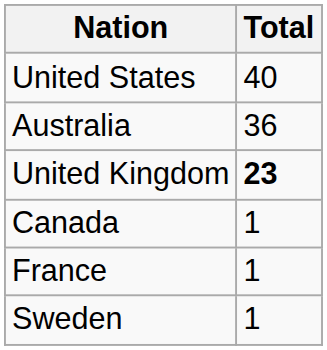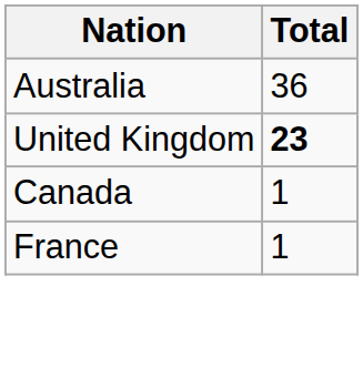 <table class="wikitable sortable">
 <tr>
 <th>Nation</th>
 <th>Total</th>
-</tr>
-<tr>
-<td>United States</td>
-<td>40</td>
 </tr>
 <tr>
 <td>Australia</td>
 <td>36</td>
 </tr>
 <tr>
 <td>United Kingdom</td>
 <td><strong>23</strong></td>
 </tr>
 <tr>
 <td>Canada</td>
 <td>1</td>
 </tr>
 <tr>
 <td>France</td>
 <td>1</td>
 </tr>
-<tr>
-<td>Sweden</td>
-<td>1</td>
-</tr>
 </table>
